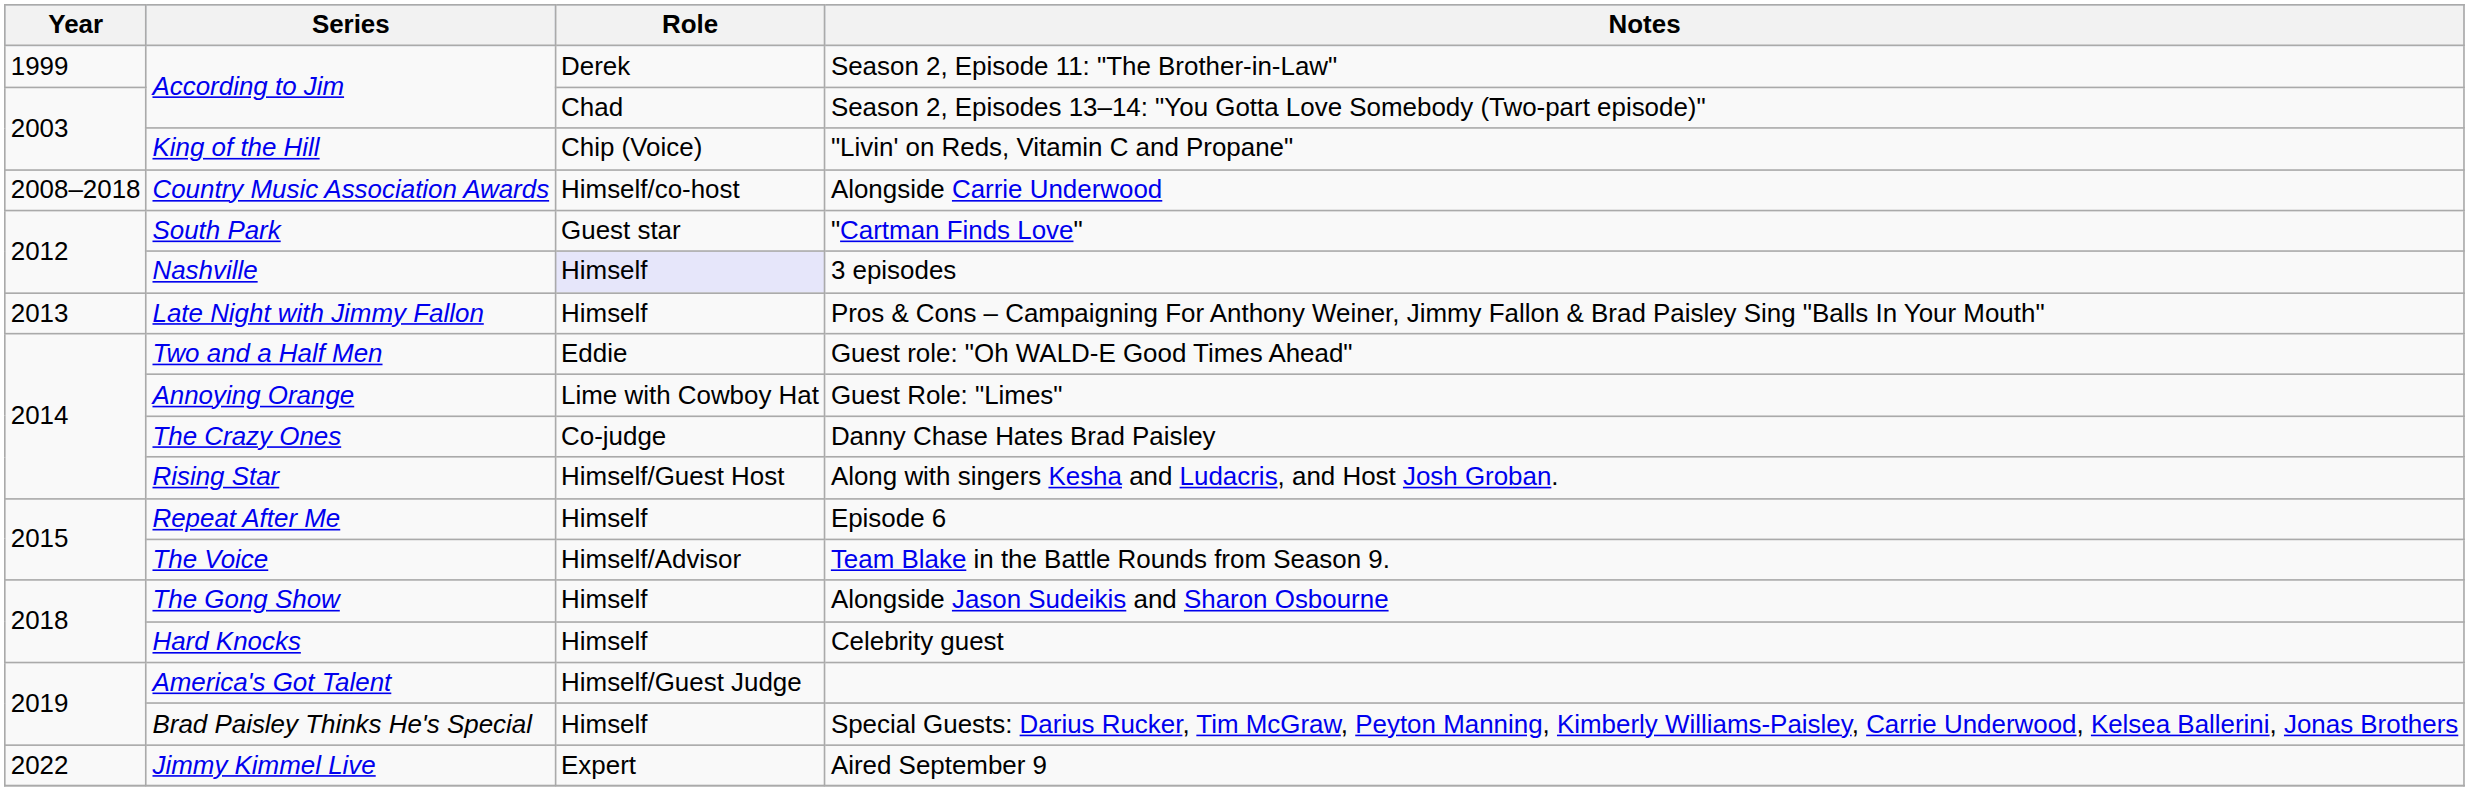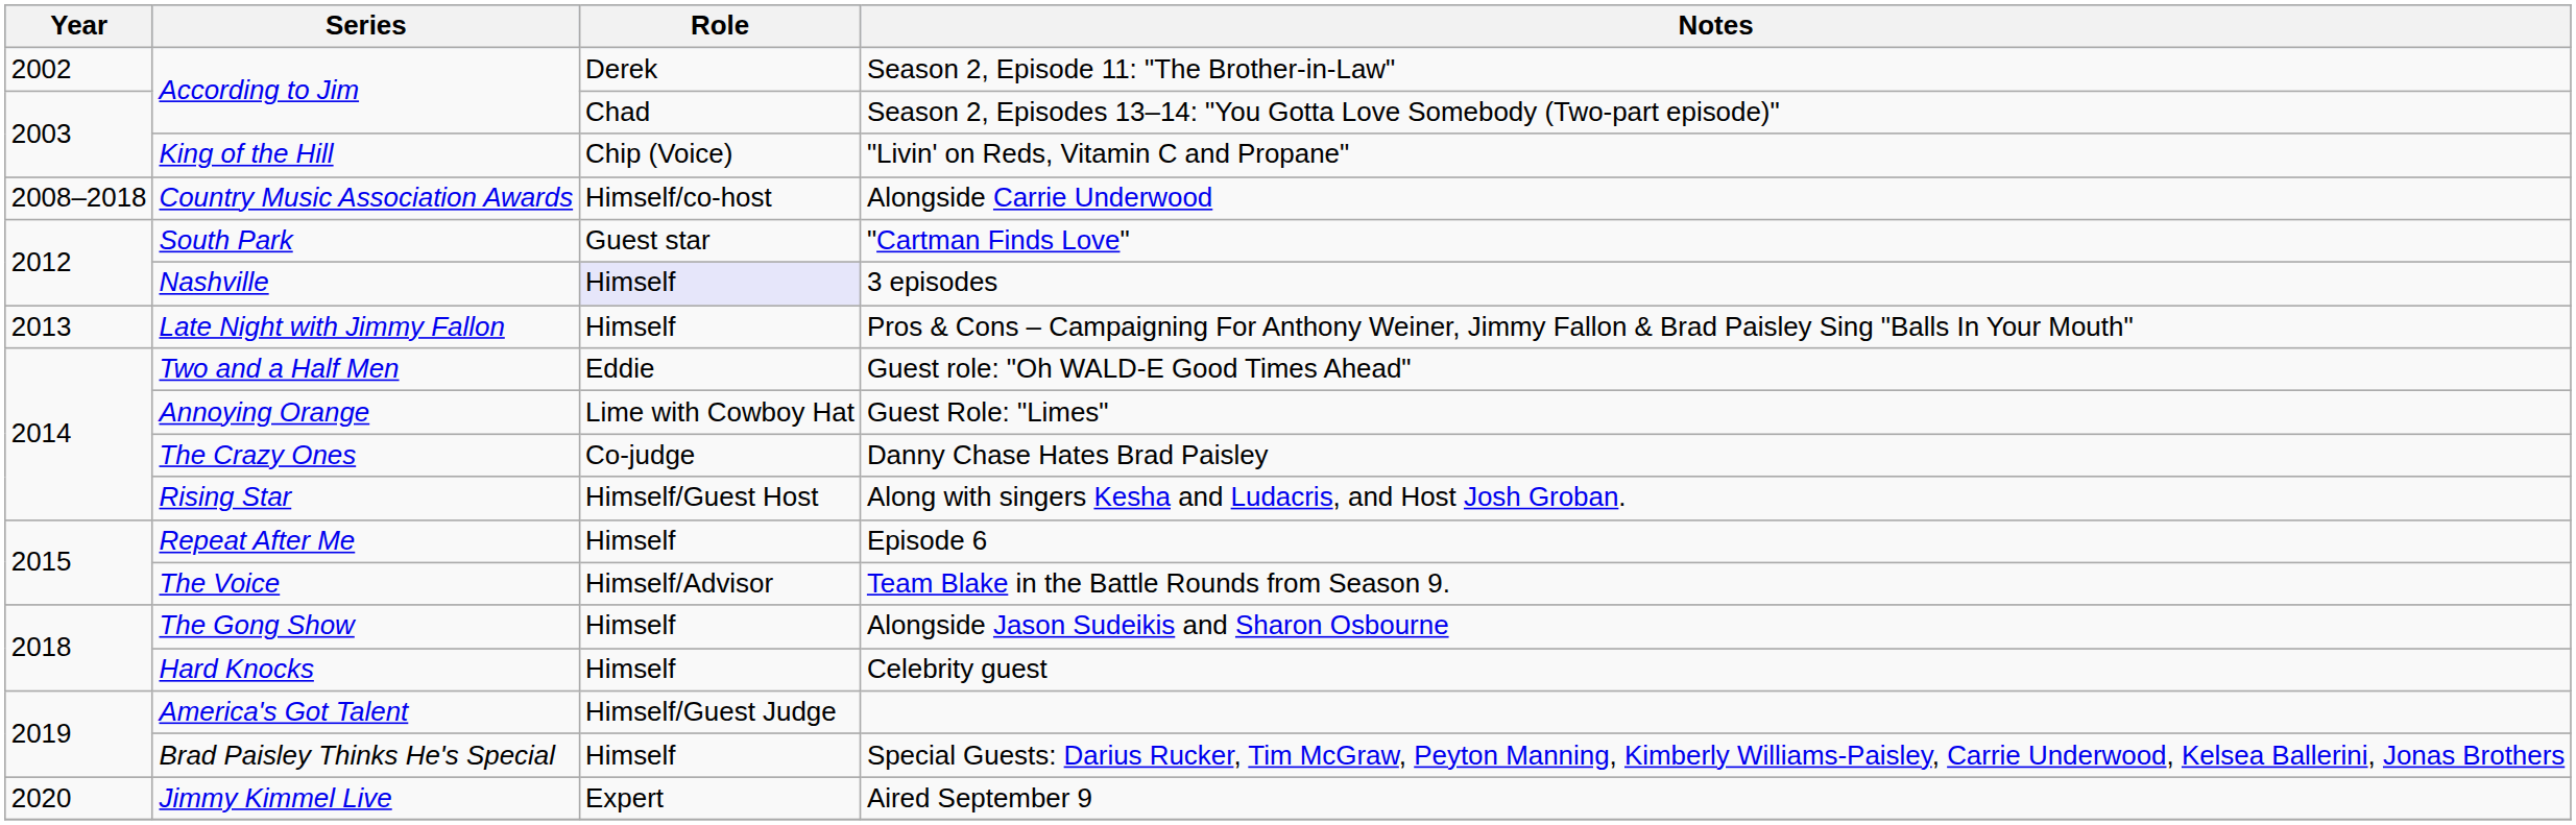 <table class="wikitable">
 <tr style="background:#B0C4DE;">
 <th>Year</th>
 <th>Series</th>
 <th>Role</th>
 <th>Notes</th>
 </tr>
 <tr>
-<td>1999</td>
+<td>2002</td>
 <td rowspan=2><em><a href='#'>According to Jim</a></em></td>
 <td>Derek</td>
 <td>Season 2, Episode 11: "The Brother-in-Law"</td>
 </tr>
 <tr>
 <td rowspan=2>2003</td>
 <td>Chad</td>
 <td>Season 2, Episodes 13–14: "You Gotta Love Somebody (Two-part episode)"</td>
 </tr>
 <tr>
 <td><em><a href='#'>King of the Hill</a></em></td>
 <td>Chip (Voice)</td>
 <td>"Livin' on Reds, Vitamin C and Propane"</td>
 </tr>
 <tr>
 <td>2008–2018</td>
 <td><em><a href='#'>Country Music Association Awards</a></em></td>
 <td>Himself/co-host</td>
 <td>Alongside <a href='#'>Carrie Underwood</a></td>
 </tr>
 <tr>
 <td rowspan=2>2012</td>
 <td><em><a href='#'>South Park</a></em> </td>
 <td>Guest star</td>
 <td>"<a href='#'>Cartman Finds Love</a>"</td>
 </tr>
 <tr>
 <td><em><a href='#'>Nashville</a></em></td>
 <td style="background: lavender;">Himself</td>
 <td>3 episodes</td>
 </tr>
 <tr>
 <td>2013</td>
 <td><em><a href='#'>Late Night with Jimmy Fallon</a></em></td>
 <td>Himself</td>
 <td>Pros & Cons – Campaigning For Anthony Weiner, Jimmy Fallon & Brad Paisley Sing "Balls In Your Mouth"</td>
 </tr>
 <tr>
 <td rowspan=4>2014</td>
 <td><em><a href='#'>Two and a Half Men</a></em></td>
 <td>Eddie</td>
 <td>Guest role: "Oh WALD-E Good Times Ahead"</td>
 </tr>
 <tr>
 <td><em><a href='#'>Annoying Orange</a></em></td>
 <td>Lime with Cowboy Hat</td>
 <td>Guest Role: "Limes"</td>
 </tr>
 <tr>
 <td><em><a href='#'>The Crazy Ones</a></em></td>
 <td>Co-judge</td>
 <td>Danny Chase Hates Brad Paisley</td>
 </tr>
 <tr>
 <td><em><a href='#'>Rising Star</a></em></td>
 <td>Himself/Guest Host</td>
 <td>Along with singers <a href='#'>Kesha</a> and <a href='#'>Ludacris</a>, and Host <a href='#'>Josh Groban</a>.</td>
 </tr>
 <tr>
 <td rowspan=2>2015</td>
 <td><em><a href='#'>Repeat After Me</a></em></td>
 <td>Himself</td>
 <td>Episode 6</td>
 </tr>
 <tr>
 <td><em><a href='#'>The Voice</a></em></td>
 <td>Himself/Advisor</td>
 <td><a href='#'>Team Blake</a> in the Battle Rounds from Season 9.</td>
 </tr>
 <tr>
 <td rowspan=2>2018</td>
 <td><em><a href='#'>The Gong Show</a></em></td>
 <td>Himself</td>
 <td>Alongside  <a href='#'>Jason Sudeikis</a> and <a href='#'>Sharon Osbourne</a></td>
 </tr>
 <tr>
 <td><em><a href='#'>Hard Knocks</a></em></td>
 <td>Himself</td>
 <td>Celebrity guest</td>
 </tr>
 <tr>
 <td rowspan=2>2019</td>
 <td><em><a href='#'>America's Got Talent</a></em></td>
 <td>Himself/Guest Judge</td>
 <td></td>
 </tr>
 <tr>
 <td><em>Brad Paisley Thinks He's Special</em></td>
 <td>Himself</td>
 <td>Special Guests: <a href='#'>Darius Rucker</a>, <a href='#'>Tim McGraw</a>, <a href='#'>Peyton Manning</a>, <a href='#'>Kimberly Williams-Paisley</a>, <a href='#'>Carrie Underwood</a>, <a href='#'>Kelsea Ballerini</a>, <a href='#'>Jonas Brothers</a></td>
 </tr>
 <tr>
-<td>2022</td>
+<td>2020</td>
 <td><em><a href='#'>Jimmy Kimmel Live</a></em></td>
 <td>Expert</td>
 <td>Aired September 9</td>
 </tr>
 <tr>
 </tr>
 </table>
